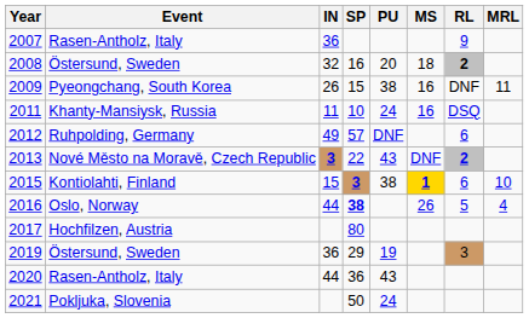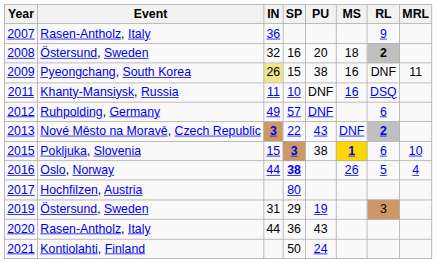 <table class="wikitable sortable" style="text-align: center;">
 <tr>
 <th>Year</th>
 <th>Event</th>
 <th>IN</th>
 <th>SP</th>
 <th>PU</th>
 <th>MS</th>
 <th>RL</th>
 <th>MRL</th>
 </tr>
 <tr>
 <td><a href='#'>2007</a></td>
 <td style="text-align: left;"> <a href='#'>Rasen-Antholz</a>, <a href='#'>Italy</a></td>
 <td><a href='#'>36</a></td>
 <td></td>
 <td></td>
 <td></td>
 <td><a href='#'>9</a></td>
 <td></td>
 </tr>
 <tr>
 <td><a href='#'>2008</a></td>
 <td style="text-align: left;"> <a href='#'>Östersund</a>, <a href='#'>Sweden</a></td>
 <td>32</td>
 <td>16</td>
 <td>20</td>
 <td>18</td>
 <td bgcolor=silver><strong>2</strong></td>
 <td></td>
 </tr>
 <tr>
 <td><a href='#'>2009</a></td>
 <td style="text-align: left;"> <a href='#'>Pyeongchang</a>, <a href='#'>South Korea</a></td>
-<td>26</td>
+<td style="background: khaki;">26</td>
 <td>15</td>
 <td>38</td>
 <td>16</td>
 <td>DNF</td>
 <td>11</td>
 </tr>
 <tr>
 <td><a href='#'>2011</a></td>
 <td style="text-align: left;"> <a href='#'>Khanty-Mansiysk</a>, <a href='#'>Russia</a></td>
 <td><a href='#'>11</a></td>
 <td><a href='#'>10</a></td>
-<td><a href='#'>24</a></td>
+<td>DNF</td>
 <td><a href='#'>16</a></td>
 <td><a href='#'>DSQ</a></td>
 <td></td>
 </tr>
 <tr>
 <td><a href='#'>2012</a></td>
 <td style="text-align: left;"> <a href='#'>Ruhpolding</a>, <a href='#'>Germany</a></td>
 <td><a href='#'>49</a></td>
 <td><a href='#'>57</a></td>
 <td><a href='#'>DNF</a></td>
 <td></td>
 <td><a href='#'>6</a></td>
 <td></td>
 </tr>
 <tr>
 <td><a href='#'>2013</a></td>
 <td style="text-align: left;"> <a href='#'>Nové Město na Moravě</a>, <a href='#'>Czech Republic</a></td>
 <td bgcolor="cc9966"><strong><a href='#'>3</a></strong></td>
 <td><a href='#'>22</a></td>
 <td><a href='#'>43</a></td>
 <td><a href='#'>DNF</a></td>
 <td bgcolor=silver><strong><a href='#'>2</a></strong></td>
 <td></td>
 </tr>
 <tr>
 <td><a href='#'>2015</a></td>
-<td style="text-align: left;"> <a href='#'>Kontiolahti</a>, <a href='#'>Finland</a></td>
+<td style="text-align: left;"> <a href='#'>Pokljuka</a>, <a href='#'>Slovenia</a></td>
 <td><a href='#'>15</a></td>
 <td bgcolor="cc9966"><strong><a href='#'>3</a></strong></td>
 <td>38</td>
 <td bgcolor="gold"><strong><a href='#'>1</a></strong></td>
 <td><a href='#'>6</a></td>
 <td><a href='#'>10</a></td>
 </tr>
 <tr>
 <td><a href='#'>2016</a></td>
 <td style="text-align: left;"> <a href='#'>Oslo</a>, <a href='#'>Norway</a></td>
 <td><a href='#'>44</a></td>
 <td><strong><a href='#'>38</a></strong></td>
 <td></td>
 <td><a href='#'>26</a></td>
 <td><a href='#'>5</a></td>
 <td><a href='#'>4</a></td>
 </tr>
 <tr>
 <td><a href='#'>2017</a></td>
 <td style="text-align: left;"> <a href='#'>Hochfilzen</a>, <a href='#'>Austria</a></td>
 <td></td>
 <td><a href='#'>80</a></td>
 <td></td>
 <td></td>
 <td></td>
 <td></td>
 </tr>
 <tr>
 <td><a href='#'>2019</a></td>
 <td style="text-align: left;"> <a href='#'>Östersund</a>, <a href='#'>Sweden</a></td>
-<td>36</td>
+<td>31</td>
 <td>29</td>
 <td><a href='#'>19</a></td>
 <td></td>
 <td bgcolor="cc9966">3</td>
 <td></td>
 </tr>
 <tr>
 <td><a href='#'>2020</a></td>
 <td style="text-align: left;"> <a href='#'>Rasen-Antholz</a>, <a href='#'>Italy</a></td>
 <td>44</td>
 <td>36</td>
 <td>43</td>
 <td></td>
 <td></td>
 <td></td>
 </tr>
 <tr>
 <td><a href='#'>2021</a></td>
-<td style="text-align: left;"> <a href='#'>Pokljuka</a>, <a href='#'>Slovenia</a></td>
+<td style="text-align: left;"> <a href='#'>Kontiolahti</a>, <a href='#'>Finland</a></td>
 <td></td>
 <td>50</td>
 <td><a href='#'>24</a></td>
 <td></td>
 <td></td>
 <td></td>
 </tr>
 </table>
